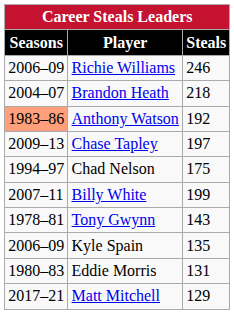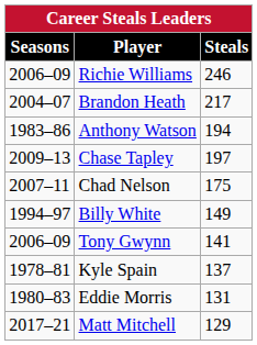 <table class="wikitable" style="float:left; margin-right:1em">
 <tr>
 <th style="background:#C41230; color:white;" colspan=6>Career Steals Leaders</th>
 </tr>
 <tr>
 <th style="background:black; color:white;">Seasons</th>
 <th style="background:black; color:white;">Player</th>
 <th style="background:black; color:white;">Steals</th>
 </tr>
 <tr>
 <td>2006–09</td>
 <td><a href='#'>Richie Williams</a></td>
 <td>246</td>
 </tr>
 <tr>
 <td>2004–07</td>
 <td><a href='#'>Brandon Heath</a></td>
-<td>218</td>
+<td>217</td>
 </tr>
 <tr>
-<td style="background: lightsalmon;">1983–86</td>
+<td>1983–86</td>
 <td><a href='#'>Anthony Watson</a></td>
-<td>192</td>
+<td>194</td>
 </tr>
 <tr>
 <td>2009–13</td>
 <td><a href='#'>Chase Tapley</a></td>
 <td>197</td>
 </tr>
 <tr>
-<td>1994–97</td>
+<td>2007–11</td>
 <td>Chad Nelson</td>
 <td>175</td>
 </tr>
 <tr>
-<td>2007–11</td>
+<td>1994–97</td>
 <td><a href='#'>Billy White</a></td>
-<td>199</td>
+<td>149</td>
+</tr>
+<tr>
+<td>2006–09</td>
+<td><a href='#'>Tony Gwynn</a></td>
+<td>141</td>
 </tr>
 <tr>
 <td>1978–81</td>
-<td><a href='#'>Tony Gwynn</a></td>
-<td>143</td>
-</tr>
-<tr>
-<td>2006–09</td>
 <td>Kyle Spain</td>
-<td>135</td>
+<td>137</td>
 </tr>
 <tr>
 <td>1980–83</td>
 <td>Eddie Morris</td>
 <td>131</td>
 </tr>
 <tr>
 <td>2017–21</td>
 <td><a href='#'>Matt Mitchell</a></td>
 <td>129</td>
 </tr>
 </table>
